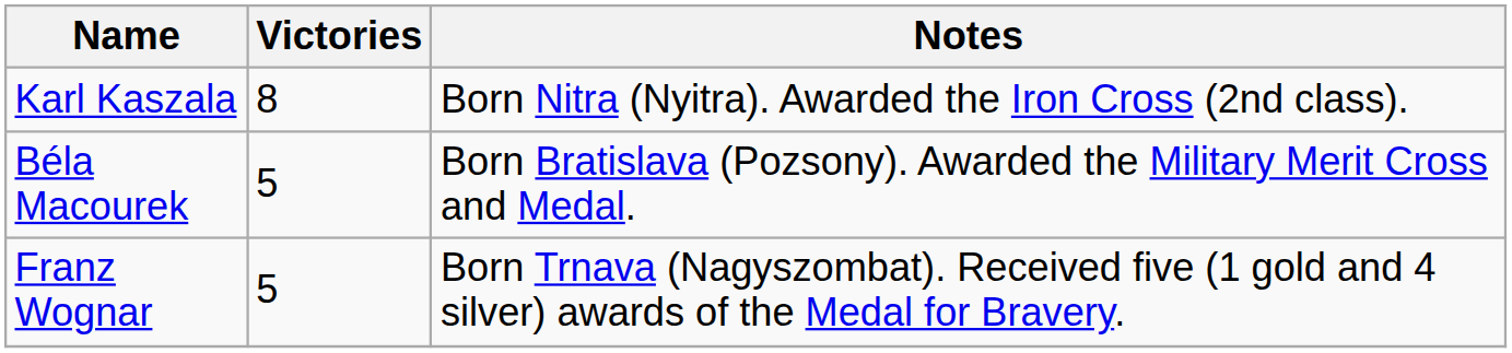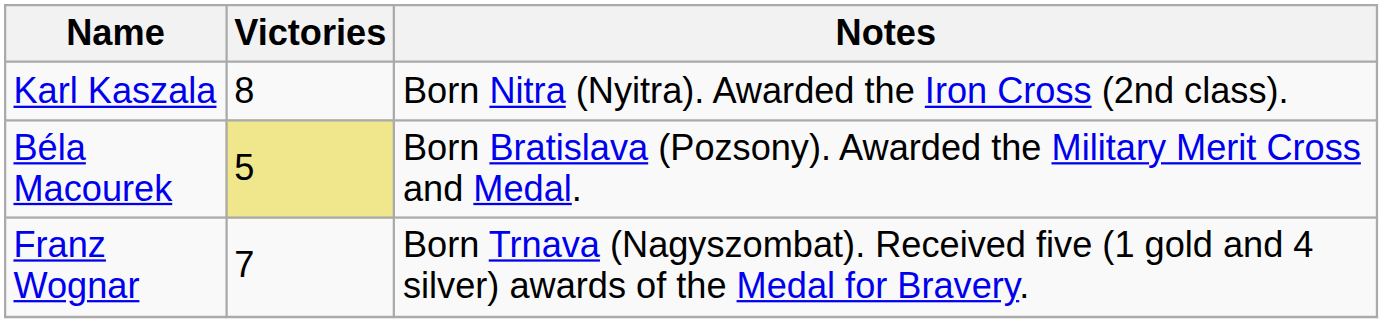 <table class="wikitable">
 <tr>
 <th>Name</th>
 <th>Victories</th>
 <th>Notes</th>
 </tr>
 <tr>
 <td><a href='#'>Karl Kaszala</a></td>
 <td>8</td>
 <td>Born <a href='#'>Nitra</a> (Nyitra). Awarded the <a href='#'>Iron Cross</a> (2nd class).</td>
 </tr>
 <tr>
 <td><a href='#'>Béla Macourek</a></td>
-<td>5</td>
+<td style="background: khaki;">5</td>
 <td>Born <a href='#'>Bratislava</a> (Pozsony). Awarded the <a href='#'>Military Merit Cross</a> and <a href='#'>Medal</a>.</td>
 </tr>
 <tr>
 <td><a href='#'>Franz Wognar</a></td>
-<td>5</td>
+<td>7</td>
 <td>Born <a href='#'>Trnava</a> (Nagyszombat). Received five (1 gold and 4 silver) awards of the <a href='#'>Medal for Bravery</a>.</td>
 </tr>
 <tr>
 </tr>
 </table>
